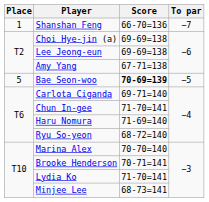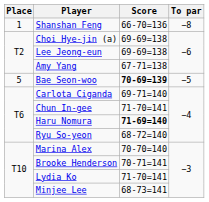 <table class="wikitable">
 <tr>
 <th>Place</th>
 <th>Player</th>
 <th>Score</th>
 <th>To par</th>
 </tr>
 <tr>
 <td align=center>1</td>
 <td> <a href='#'>Shanshan Feng</a></td>
 <td>66-70=136</td>
-<td align=center>−7</td>
+<td align=center>−8</td>
 </tr>
 <tr>
 <td rowspan=3 align=center>T2</td>
 <td> <a href='#'>Choi Hye-jin</a> (a)</td>
 <td>69-69=138</td>
 <td rowspan=3 align=center>−6</td>
 </tr>
 <tr>
 <td> <a href='#'>Lee Jeong-eun</a></td>
 <td>69-69=138</td>
 </tr>
 <tr>
 <td> <a href='#'>Amy Yang</a></td>
 <td>67-71=138</td>
 </tr>
 <tr>
 <td align=center>5</td>
 <td> <a href='#'>Bae Seon-woo</a></td>
 <td><strong>70-69=139</strong></td>
 <td align=center>−5</td>
 </tr>
 <tr>
 <td rowspan=4 align=center>T6</td>
 <td> <a href='#'>Carlota Ciganda</a></td>
 <td>69-71=140</td>
 <td rowspan=4 align=center>−4</td>
 </tr>
 <tr>
 <td> <a href='#'>Chun In-gee</a></td>
 <td>71-70=141</td>
 </tr>
 <tr>
 <td> <a href='#'>Haru Nomura</a></td>
-<td>71-69=140</td>
+<td><strong>71-69=140</strong></td>
 </tr>
 <tr>
 <td> <a href='#'>Ryu So-yeon</a></td>
 <td>68-72=140</td>
 </tr>
 <tr>
 <td rowspan=4 align=center>T10</td>
 <td> <a href='#'>Marina Alex</a></td>
 <td>70-70=140</td>
 <td rowspan=4 align=center>−3</td>
 </tr>
 <tr>
 <td> <a href='#'>Brooke Henderson</a></td>
 <td>70-71=141</td>
 </tr>
 <tr>
 <td> <a href='#'>Lydia Ko</a></td>
 <td>71-70=141</td>
 </tr>
 <tr>
 <td> <a href='#'>Minjee Lee</a></td>
 <td>68-73=141</td>
 </tr>
 </table>
